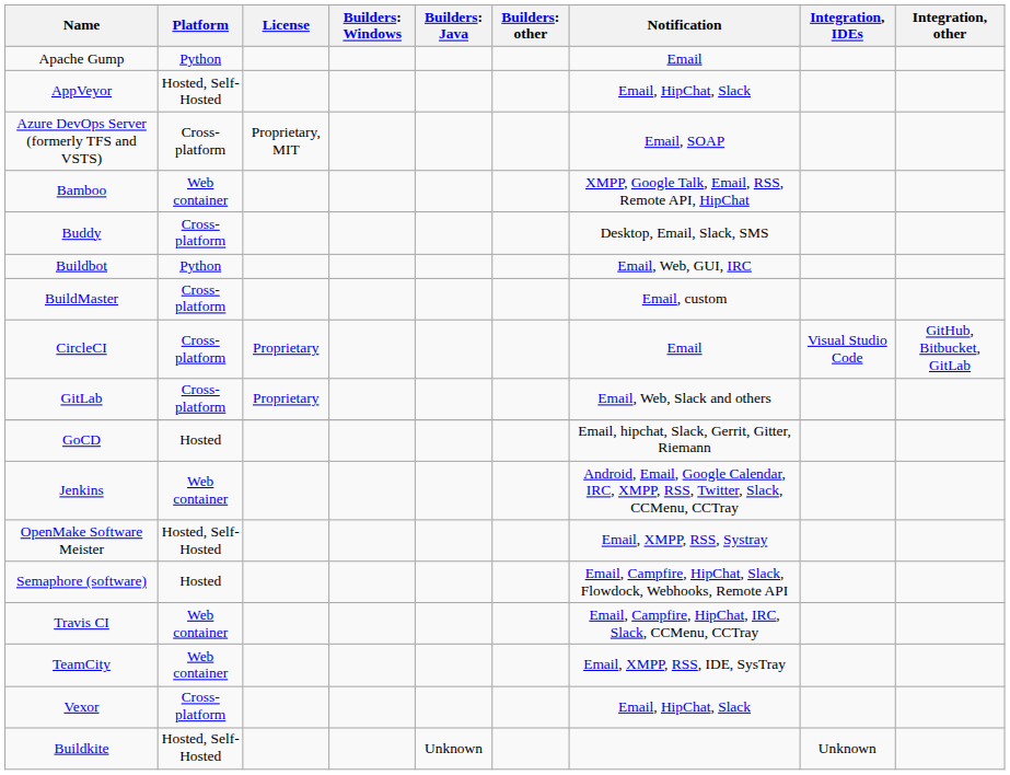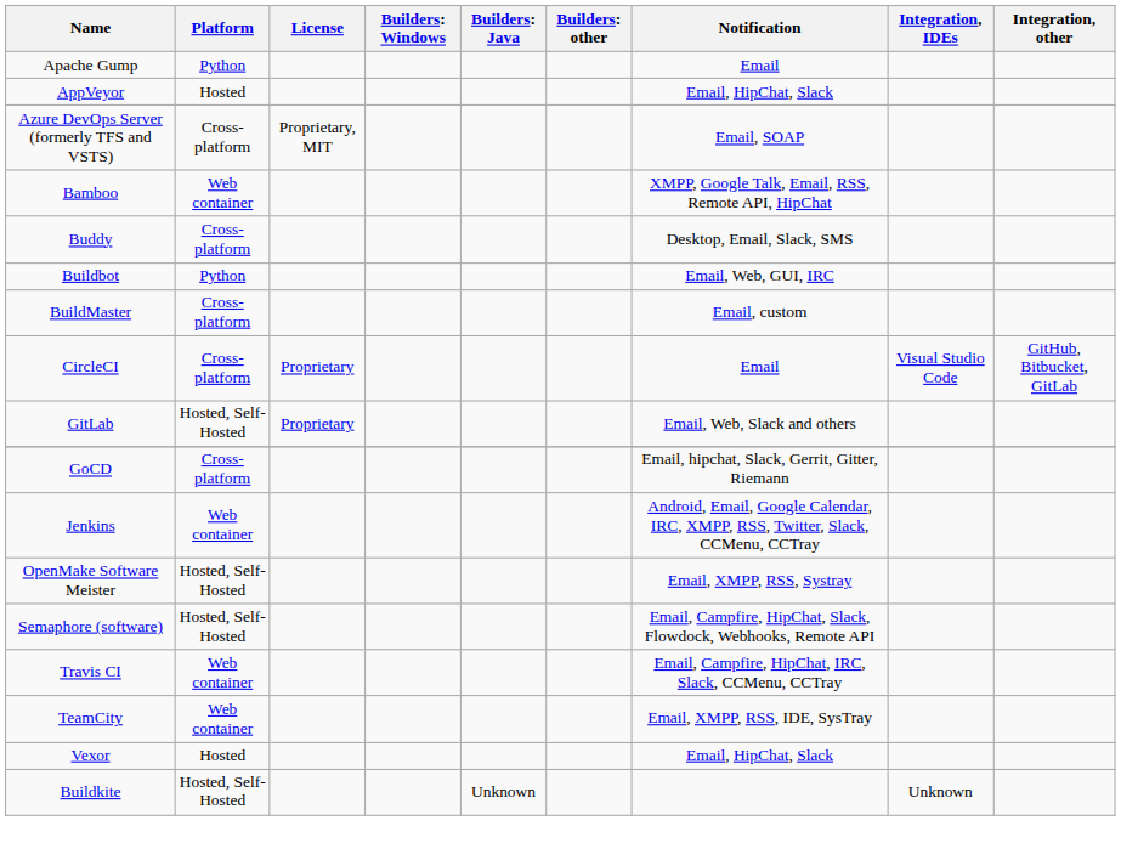 <table class="wikitable sortable" style="font-size: 80%; text-align: center; width: auto;">
 <tr>
 <th>Name</th>
 <th><a href='#'>Platform</a></th>
 <th><a href='#'>License</a></th>
 <th><a href='#'>Builders</a>: <a href='#'>Windows</a></th>
 <th><a href='#'>Builders</a>: <a href='#'>Java</a></th>
 <th><a href='#'>Builders</a>: other</th>
 <th>Notification</th>
 <th><a href='#'>Integration</a>, <a href='#'>IDEs</a></th>
 <th>Integration, other</th>
 </tr>
 <tr>
 <td>Apache Gump</td>
 <td><a href='#'>Python</a></td>
 <td></td>
 <td></td>
 <td></td>
 <td></td>
 <td><a href='#'>Email</a></td>
 <td></td>
 <td></td>
 </tr>
 <tr>
 <td><a href='#'>AppVeyor</a></td>
-<td>Hosted, Self-Hosted</td>
+<td>Hosted</td>
 <td></td>
 <td></td>
 <td></td>
 <td></td>
 <td><a href='#'>Email</a>, <a href='#'>HipChat</a>, <a href='#'>Slack</a></td>
 <td></td>
 <td></td>
 </tr>
 <tr>
 <td><a href='#'>Azure DevOps Server</a> (formerly TFS and VSTS)</td>
 <td>Cross-platform</td>
 <td>Proprietary, MIT</td>
 <td></td>
 <td></td>
 <td></td>
 <td><a href='#'>Email</a>, <a href='#'>SOAP</a></td>
 <td></td>
 <td></td>
 </tr>
 <tr>
 <td><a href='#'>Bamboo</a></td>
 <td><a href='#'>Web container</a></td>
 <td></td>
 <td></td>
 <td></td>
 <td></td>
 <td><a href='#'>XMPP</a>, <a href='#'>Google Talk</a>, <a href='#'>Email</a>, <a href='#'>RSS</a>, Remote API, <a href='#'>HipChat</a></td>
 <td></td>
 <td></td>
 </tr>
 <tr>
 <td><a href='#'>Buddy</a></td>
 <td><a href='#'>Cross-platform</a></td>
 <td></td>
 <td></td>
 <td></td>
 <td></td>
 <td>Desktop, Email, Slack, SMS</td>
 <td></td>
 <td></td>
 </tr>
 <tr>
 <td><a href='#'>Buildbot</a></td>
 <td><a href='#'>Python</a></td>
 <td></td>
 <td></td>
 <td></td>
 <td></td>
 <td><a href='#'>Email</a>, Web, GUI, <a href='#'>IRC</a></td>
 <td></td>
 <td></td>
 </tr>
 <tr>
 <td><a href='#'>BuildMaster</a></td>
 <td><a href='#'>Cross-platform</a></td>
 <td></td>
 <td></td>
 <td></td>
 <td></td>
 <td><a href='#'>Email</a>, custom</td>
 <td></td>
 <td></td>
 </tr>
 <tr>
 <td><a href='#'>CircleCI</a></td>
 <td><a href='#'>Cross-platform</a></td>
 <td><a href='#'>Proprietary</a></td>
 <td></td>
 <td></td>
 <td></td>
 <td><a href='#'>Email</a></td>
 <td><a href='#'>Visual Studio Code</a></td>
 <td><a href='#'>GitHub</a>, <a href='#'>Bitbucket</a>, <a href='#'>GitLab</a></td>
 </tr>
 <tr>
 <td><a href='#'>GitLab</a></td>
-<td><a href='#'>Cross-platform</a></td>
+<td>Hosted, Self-Hosted</td>
 <td><a href='#'>Proprietary</a></td>
 <td></td>
 <td></td>
 <td></td>
 <td><a href='#'>Email</a>, Web, Slack and others</td>
 <td></td>
 <td></td>
 </tr>
 <tr>
 </tr>
 <tr>
 <td><a href='#'>GoCD</a></td>
-<td>Hosted</td>
+<td><a href='#'>Cross-platform</a></td>
 <td></td>
 <td></td>
 <td></td>
 <td></td>
 <td>Email, hipchat, Slack, Gerrit, Gitter, Riemann </td>
 <td></td>
 <td></td>
 </tr>
 <tr>
 <td><a href='#'>Jenkins</a></td>
 <td><a href='#'>Web container</a></td>
 <td></td>
 <td></td>
 <td></td>
 <td></td>
 <td><a href='#'>Android</a>, <a href='#'>Email</a>, <a href='#'>Google Calendar</a>, <a href='#'>IRC</a>, <a href='#'>XMPP</a>, <a href='#'>RSS</a>, <a href='#'>Twitter</a>, <a href='#'>Slack</a>, CCMenu, CCTray</td>
 <td></td>
 <td></td>
 </tr>
 <tr>
 <td><a href='#'>OpenMake Software</a> Meister</td>
 <td>Hosted, Self-Hosted</td>
 <td></td>
 <td></td>
 <td></td>
 <td></td>
 <td><a href='#'>Email</a>, <a href='#'>XMPP</a>, <a href='#'>RSS</a>, <a href='#'>Systray</a></td>
 <td></td>
 <td></td>
 </tr>
 <tr>
 <td><a href='#'>Semaphore (software)</a></td>
-<td>Hosted</td>
+<td>Hosted, Self-Hosted</td>
 <td></td>
 <td></td>
 <td></td>
 <td></td>
 <td><a href='#'>Email</a>, <a href='#'>Campfire</a>, <a href='#'>HipChat</a>, <a href='#'>Slack</a>, Flowdock, Webhooks, Remote API</td>
 <td></td>
 <td></td>
 </tr>
 <tr>
 <td><a href='#'>Travis CI</a></td>
 <td><a href='#'>Web container</a></td>
 <td></td>
 <td></td>
 <td></td>
 <td></td>
 <td><a href='#'>Email</a>, <a href='#'>Campfire</a>, <a href='#'>HipChat</a>, <a href='#'>IRC</a>, <a href='#'>Slack</a>, CCMenu, CCTray</td>
 <td></td>
 <td></td>
 </tr>
 <tr>
 <td><a href='#'>TeamCity</a></td>
 <td><a href='#'>Web container</a></td>
 <td></td>
 <td></td>
 <td></td>
 <td></td>
 <td><a href='#'>Email</a>, <a href='#'>XMPP</a>, <a href='#'>RSS</a>, IDE, SysTray</td>
 <td></td>
 <td></td>
 </tr>
 <tr>
 <td><a href='#'>Vexor</a></td>
-<td><a href='#'>Cross-platform</a></td>
+<td>Hosted</td>
 <td></td>
 <td></td>
 <td></td>
 <td></td>
 <td><a href='#'>Email</a>, <a href='#'>HipChat</a>, <a href='#'>Slack</a></td>
 <td></td>
 <td></td>
 </tr>
 <tr>
 <td><a href='#'>Buildkite</a></td>
 <td>Hosted, Self-Hosted</td>
 <td></td>
 <td></td>
 <td>Unknown</td>
 <td></td>
 <td></td>
 <td>Unknown</td>
 <td></td>
 </tr>
 </table>
